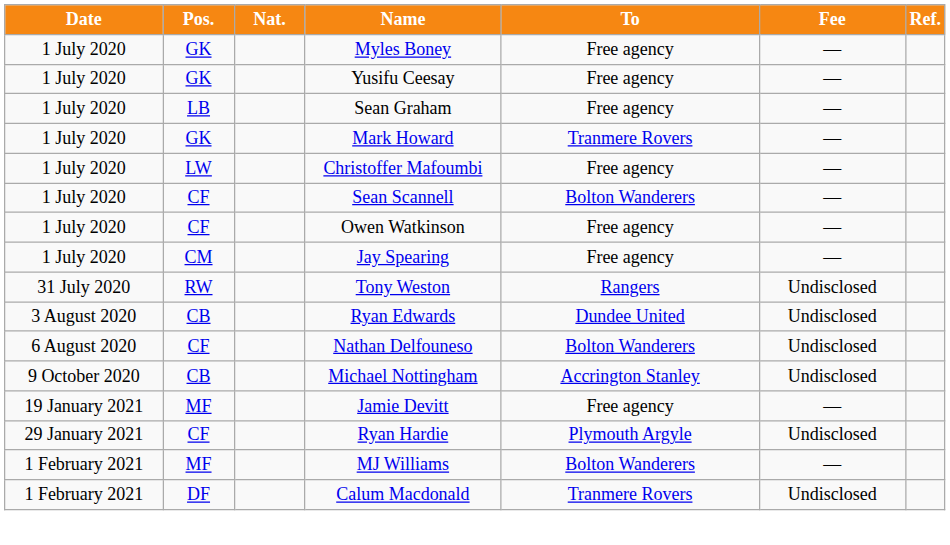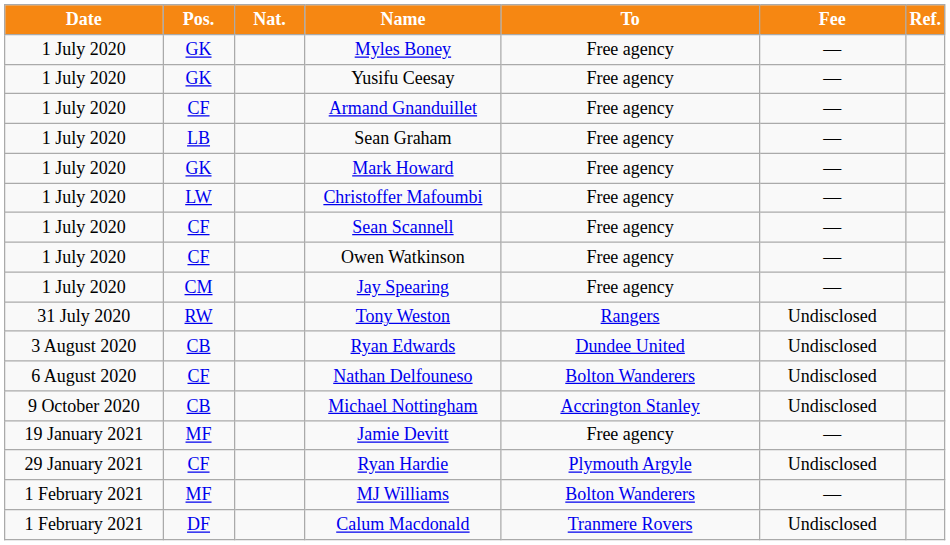 <table class="wikitable"  style="text-align:center; font-size:90%; ">
 <tr>
 <th style="background:#F68712; color:#FFFFFF; width:120px;">Date</th>
 <th style="background:#F68712; color:#FFFFFF; width:50px;">Pos.</th>
 <th style="background:#F68712; color:#FFFFFF; width:50px;">Nat.</th>
 <th style="background:#F68712; color:#FFFFFF; width:150px;">Name</th>
 <th style="background:#F68712; color:#FFFFFF; width:200px;">To</th>
 <th style="background:#F68712; color:#FFFFFF; width:110px;">Fee</th>
 <th style="background:#F68712; color:#FFFFFF; width:25px;">Ref.</th>
 </tr>
 <tr>
 <td>1 July 2020</td>
 <td><a href='#'>GK</a></td>
 <td></td>
 <td><a href='#'>Myles Boney</a></td>
 <td>Free agency</td>
 <td>—</td>
 <td></td>
 </tr>
 <tr>
 <td>1 July 2020</td>
 <td><a href='#'>GK</a></td>
 <td></td>
 <td>Yusifu Ceesay</td>
 <td>Free agency</td>
 <td>—</td>
 <td></td>
 </tr>
 <tr>
 <td>1 July 2020</td>
+<td><a href='#'>CF</a></td>
+<td></td>
+<td><a href='#'>Armand Gnanduillet</a></td>
+<td>Free agency</td>
+<td>—</td>
+<td></td>
+</tr>
+<tr>
+<td>1 July 2020</td>
 <td><a href='#'>LB</a></td>
 <td></td>
 <td>Sean Graham</td>
 <td>Free agency</td>
 <td>—</td>
 <td></td>
 </tr>
 <tr>
 <td>1 July 2020</td>
 <td><a href='#'>GK</a></td>
 <td></td>
 <td><a href='#'>Mark Howard</a></td>
-<td><a href='#'>Tranmere Rovers</a></td>
+<td>Free agency</td>
 <td>—</td>
 <td></td>
 </tr>
 <tr>
 <td>1 July 2020</td>
 <td><a href='#'>LW</a></td>
 <td></td>
 <td><a href='#'>Christoffer Mafoumbi</a></td>
 <td>Free agency</td>
 <td>—</td>
 <td></td>
 </tr>
 <tr>
 <td>1 July 2020</td>
 <td><a href='#'>CF</a></td>
 <td></td>
 <td><a href='#'>Sean Scannell</a></td>
-<td><a href='#'>Bolton Wanderers</a></td>
+<td>Free agency</td>
 <td>—</td>
 <td></td>
 </tr>
 <tr>
 <td>1 July 2020</td>
 <td><a href='#'>CF</a></td>
 <td></td>
 <td>Owen Watkinson</td>
 <td>Free agency</td>
 <td>—</td>
 <td></td>
 </tr>
 <tr>
 <td>1 July 2020</td>
 <td><a href='#'>CM</a></td>
 <td></td>
 <td><a href='#'>Jay Spearing</a></td>
 <td>Free agency</td>
 <td>—</td>
 <td></td>
 </tr>
 <tr>
 <td>31 July 2020</td>
 <td><a href='#'>RW</a></td>
 <td></td>
 <td><a href='#'>Tony Weston</a></td>
 <td><a href='#'>Rangers</a></td>
 <td>Undisclosed</td>
 <td></td>
 </tr>
 <tr>
 <td>3 August 2020</td>
 <td><a href='#'>CB</a></td>
 <td></td>
 <td><a href='#'>Ryan Edwards</a></td>
 <td><a href='#'>Dundee United</a></td>
 <td>Undisclosed</td>
 <td></td>
 </tr>
 <tr>
 <td>6 August 2020</td>
 <td><a href='#'>CF</a></td>
 <td></td>
 <td><a href='#'>Nathan Delfouneso</a></td>
 <td><a href='#'>Bolton Wanderers</a></td>
 <td>Undisclosed</td>
 <td></td>
 </tr>
 <tr>
 <td>9 October 2020</td>
 <td><a href='#'>CB</a></td>
 <td></td>
 <td><a href='#'>Michael Nottingham</a></td>
 <td><a href='#'>Accrington Stanley</a></td>
 <td>Undisclosed</td>
 <td></td>
 </tr>
 <tr>
 <td>19 January 2021</td>
 <td><a href='#'>MF</a></td>
 <td></td>
 <td><a href='#'>Jamie Devitt</a></td>
 <td>Free agency</td>
 <td>—</td>
 <td></td>
 </tr>
 <tr>
 <td>29 January 2021</td>
 <td><a href='#'>CF</a></td>
 <td></td>
 <td><a href='#'>Ryan Hardie</a></td>
 <td><a href='#'>Plymouth Argyle</a></td>
 <td>Undisclosed</td>
 <td></td>
 </tr>
 <tr>
 <td>1 February 2021</td>
 <td><a href='#'>MF</a></td>
 <td></td>
 <td><a href='#'>MJ Williams</a></td>
 <td><a href='#'>Bolton Wanderers</a></td>
 <td>—</td>
 <td></td>
 </tr>
 <tr>
 <td>1 February 2021</td>
 <td><a href='#'>DF</a></td>
 <td></td>
 <td><a href='#'>Calum Macdonald</a></td>
 <td><a href='#'>Tranmere Rovers</a></td>
 <td>Undisclosed</td>
 <td></td>
 </tr>
 </table>
